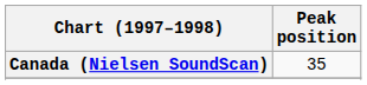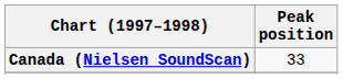 <table class="wikitable sortable plainrowheaders" style="text-align:center">
 <tr>
 <th scope="col">Chart (1997–1998)</th>
 <th scope="col">Peak<br>position</th>
 </tr>
 <tr>
 <th scope="row">Canada (<a href='#'>Nielsen SoundScan</a>)</th>
-<td align="center">35</td>
+<td align="center">33</td>
 </tr>
 <tr>
 </tr>
 <tr>
 </tr>
 <tr>
 </tr>
 <tr>
 </tr>
 </table>
